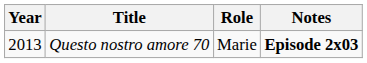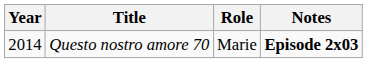 <table class="wikitable sortable">
 <tr>
 <th>Year</th>
 <th>Title</th>
 <th>Role</th>
 <th class="unsortable">Notes</th>
 </tr>
 <tr>
-<td>2013</td>
+<td>2014</td>
 <td><em>Questo nostro amore 70</em></td>
 <td>Marie</td>
 <td><strong>Episode 2x03</strong></td>
 </tr>
 </table>
